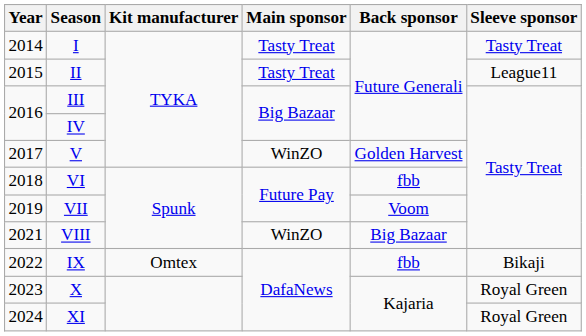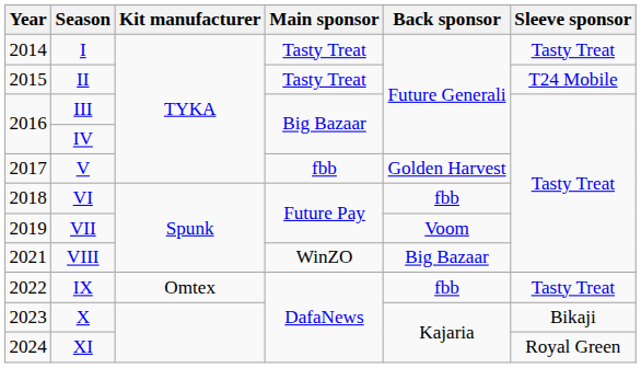 <table class="wikitable sortable" style="text-align: center; font-size: 100%" align="center" width:"80%">
 <tr>
 <th>Year</th>
 <th>Season</th>
 <th>Kit manufacturer</th>
 <th>Main sponsor</th>
 <th>Back sponsor</th>
 <th>Sleeve sponsor</th>
 </tr>
 <tr>
 <td>2014</td>
 <td><a href='#'>I</a></td>
 <td rowspan="5"><a href='#'>TYKA</a></td>
 <td><a href='#'>Tasty Treat</a></td>
 <td rowspan="4"><a href='#'>Future Generali</a></td>
 <td><a href='#'>Tasty Treat</a></td>
 </tr>
 <tr>
 <td>2015</td>
 <td><a href='#'>II</a></td>
 <td><a href='#'>Tasty Treat</a></td>
-<td>League11</td>
+<td><a href='#'>T24 Mobile</a></td>
 </tr>
 <tr>
 <td rowspan="2">2016</td>
 <td><a href='#'>III</a></td>
 <td rowspan="2"><a href='#'>Big Bazaar</a></td>
 <td rowspan="6"><a href='#'>Tasty Treat</a></td>
 </tr>
 <tr>
 <td><a href='#'>IV</a></td>
 </tr>
 <tr>
 <td>2017</td>
 <td><a href='#'>V</a></td>
-<td>WinZO</td>
+<td><a href='#'>fbb</a></td>
 <td><a href='#'>Golden Harvest</a></td>
 </tr>
 <tr>
 <td>2018</td>
 <td><a href='#'>VI</a></td>
 <td rowspan="3"><a href='#'>Spunk</a></td>
 <td rowspan="2"><a href='#'>Future Pay</a></td>
 <td><a href='#'>fbb</a></td>
 </tr>
 <tr>
 <td>2019</td>
 <td><a href='#'>VII</a></td>
 <td><a href='#'>Voom</a></td>
 </tr>
 <tr>
 <td>2021</td>
 <td><a href='#'>VIII</a></td>
 <td>WinZO</td>
 <td><a href='#'>Big Bazaar</a></td>
 </tr>
 <tr>
 <td>2022</td>
 <td><a href='#'>IX</a></td>
 <td>Omtex</td>
 <td rowspan="3"><a href='#'>DafaNews</a></td>
 <td><a href='#'>fbb</a></td>
-<td>Bikaji</td>
+<td><a href='#'>Tasty Treat</a></td>
 </tr>
 <tr>
 <td>2023</td>
 <td><a href='#'>X</a></td>
 <td rowspan="3"></td>
 <td rowspan="3">Kajaria</td>
-<td>Royal Green</td>
+<td>Bikaji</td>
 </tr>
 <tr>
 <td>2024</td>
 <td><a href='#'>XI</a></td>
 <td>Royal Green</td>
 </tr>
 </table>
